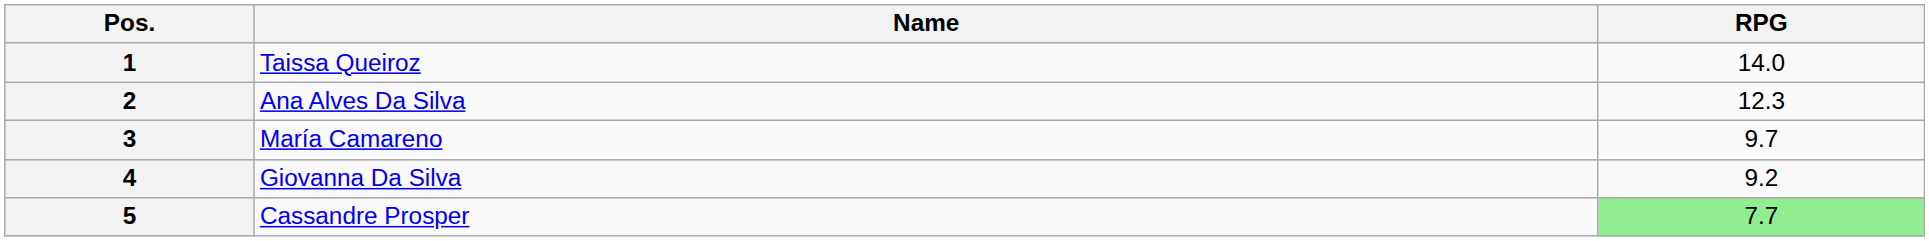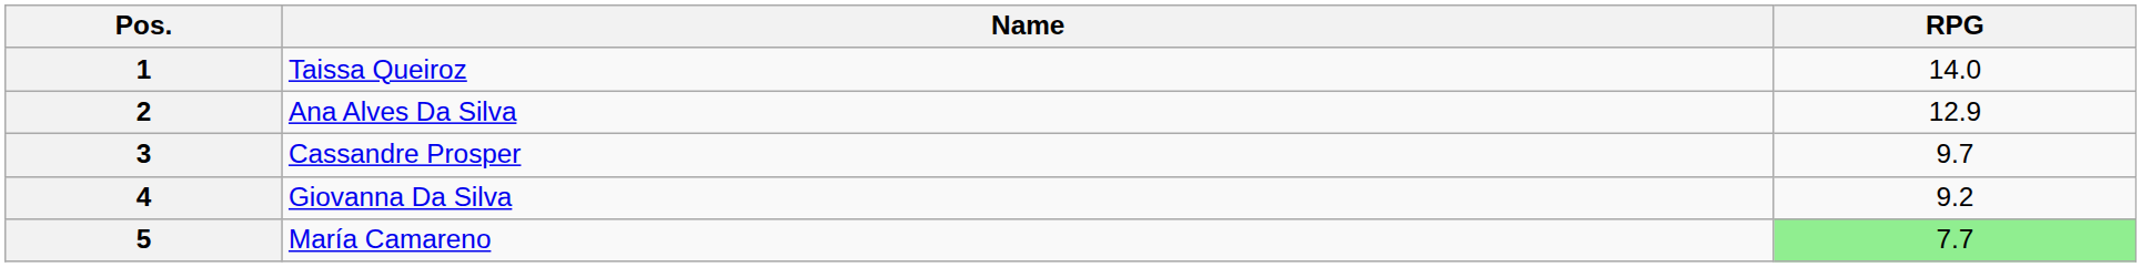 <table class=wikitable width=100% style="text-align:center;">
 <tr>
 <th width="13%">Pos.</th>
 <th width="70%">Name</th>
 <th width="17%">RPG</th>
 </tr>
 <tr>
 <th>1</th>
 <td align=left> <a href='#'>Taissa Queiroz</a></td>
 <td>14.0</td>
 </tr>
 <tr>
 <th>2</th>
 <td align=left> <a href='#'>Ana Alves Da Silva</a></td>
-<td>12.3</td>
+<td>12.9</td>
 </tr>
 <tr>
 <th>3</th>
-<td align=left> <a href='#'>María Camareno</a></td>
+<td align=left> <a href='#'>Cassandre Prosper</a></td>
 <td>9.7</td>
 </tr>
 <tr>
 <th>4</th>
 <td align=left> <a href='#'>Giovanna Da Silva</a></td>
 <td>9.2</td>
 </tr>
 <tr>
 <th>5</th>
-<td align=left> <a href='#'>Cassandre Prosper</a></td>
+<td align=left> <a href='#'>María Camareno</a></td>
 <td style="background: lightgreen;">7.7</td>
 </tr>
 </table>
